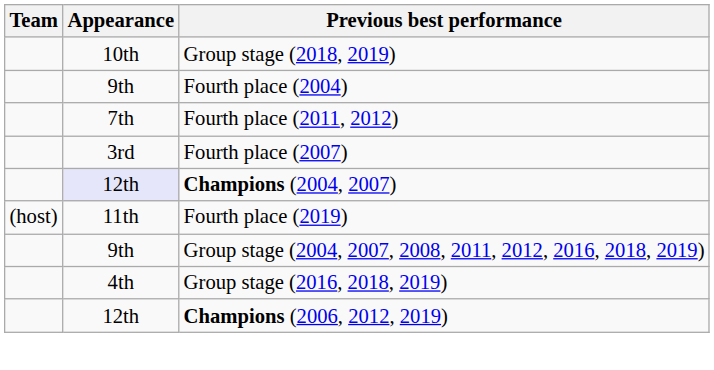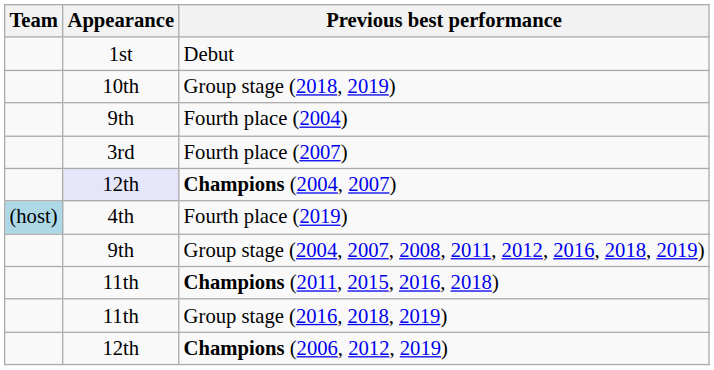 <table class="wikitable sortable">
 <tr>
 <th>Team</th>
 <th data-sort-type="number">Appearance</th>
 <th>Previous best performance</th>
+</tr>
+<tr>
+<td></td>
+<td style="text-align:center">1st</td>
+<td>Debut</td>
 </tr>
 <tr>
 <td></td>
 <td style="text-align:center">10th</td>
 <td>Group stage (<a href='#'>2018</a>, <a href='#'>2019</a>)</td>
 </tr>
 <tr>
 <td></td>
 <td style="text-align:center">9th</td>
 <td>Fourth place (<a href='#'>2004</a>)</td>
 </tr>
 <tr>
 <td></td>
-<td style="text-align:center">7th</td>
-<td>Fourth place (<a href='#'>2011</a>, <a href='#'>2012</a>)</td>
-</tr>
-<tr>
-<td></td>
 <td style="text-align:center">3rd</td>
 <td>Fourth place (<a href='#'>2007</a>)</td>
 </tr>
 <tr>
 <td></td>
 <td style="background: lavender; text-align:center">12th</td>
 <td><strong>Champions</strong> (<a href='#'>2004</a>, <a href='#'>2007</a>)</td>
 </tr>
 <tr>
-<td> (host)</td>
-<td style="text-align:center">11th</td>
+<td style="background: lightblue;"> (host)</td>
+<td style="text-align:center">4th</td>
 <td>Fourth place (<a href='#'>2019</a>)</td>
 </tr>
 <tr>
 <td></td>
 <td style="text-align:center">9th</td>
 <td>Group stage (<a href='#'>2004</a>, <a href='#'>2007</a>, <a href='#'>2008</a>, <a href='#'>2011</a>, <a href='#'>2012</a>, <a href='#'>2016</a>, <a href='#'>2018</a>, <a href='#'>2019</a>)</td>
 </tr>
 <tr>
 <td></td>
-<td style="text-align:center">4th</td>
+<td style="text-align:center">11th</td>
+<td><strong>Champions</strong> (<a href='#'>2011</a>, <a href='#'>2015</a>, <a href='#'>2016</a>, <a href='#'>2018</a>)</td>
+</tr>
+<tr>
+<td></td>
+<td style="text-align:center">11th</td>
 <td>Group stage (<a href='#'>2016</a>, <a href='#'>2018</a>, <a href='#'>2019</a>)</td>
 </tr>
 <tr>
 <td></td>
 <td style="text-align:center">12th</td>
 <td><strong>Champions</strong> (<a href='#'>2006</a>, <a href='#'>2012</a>, <a href='#'>2019</a>)</td>
 </tr>
 </table>
